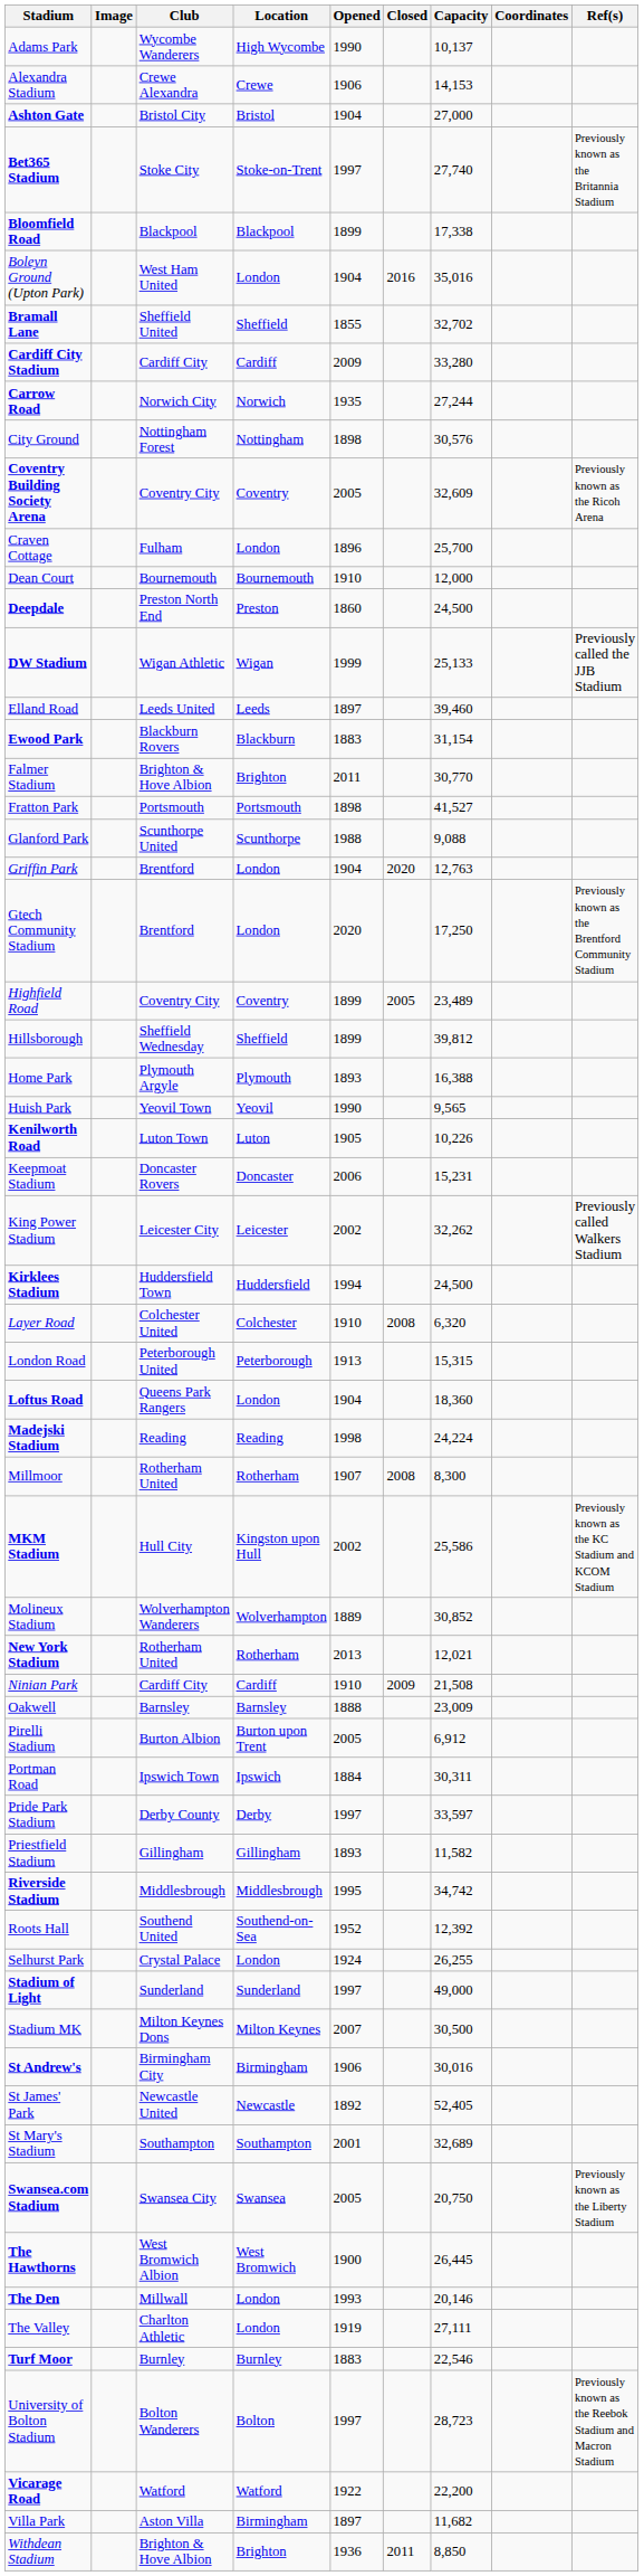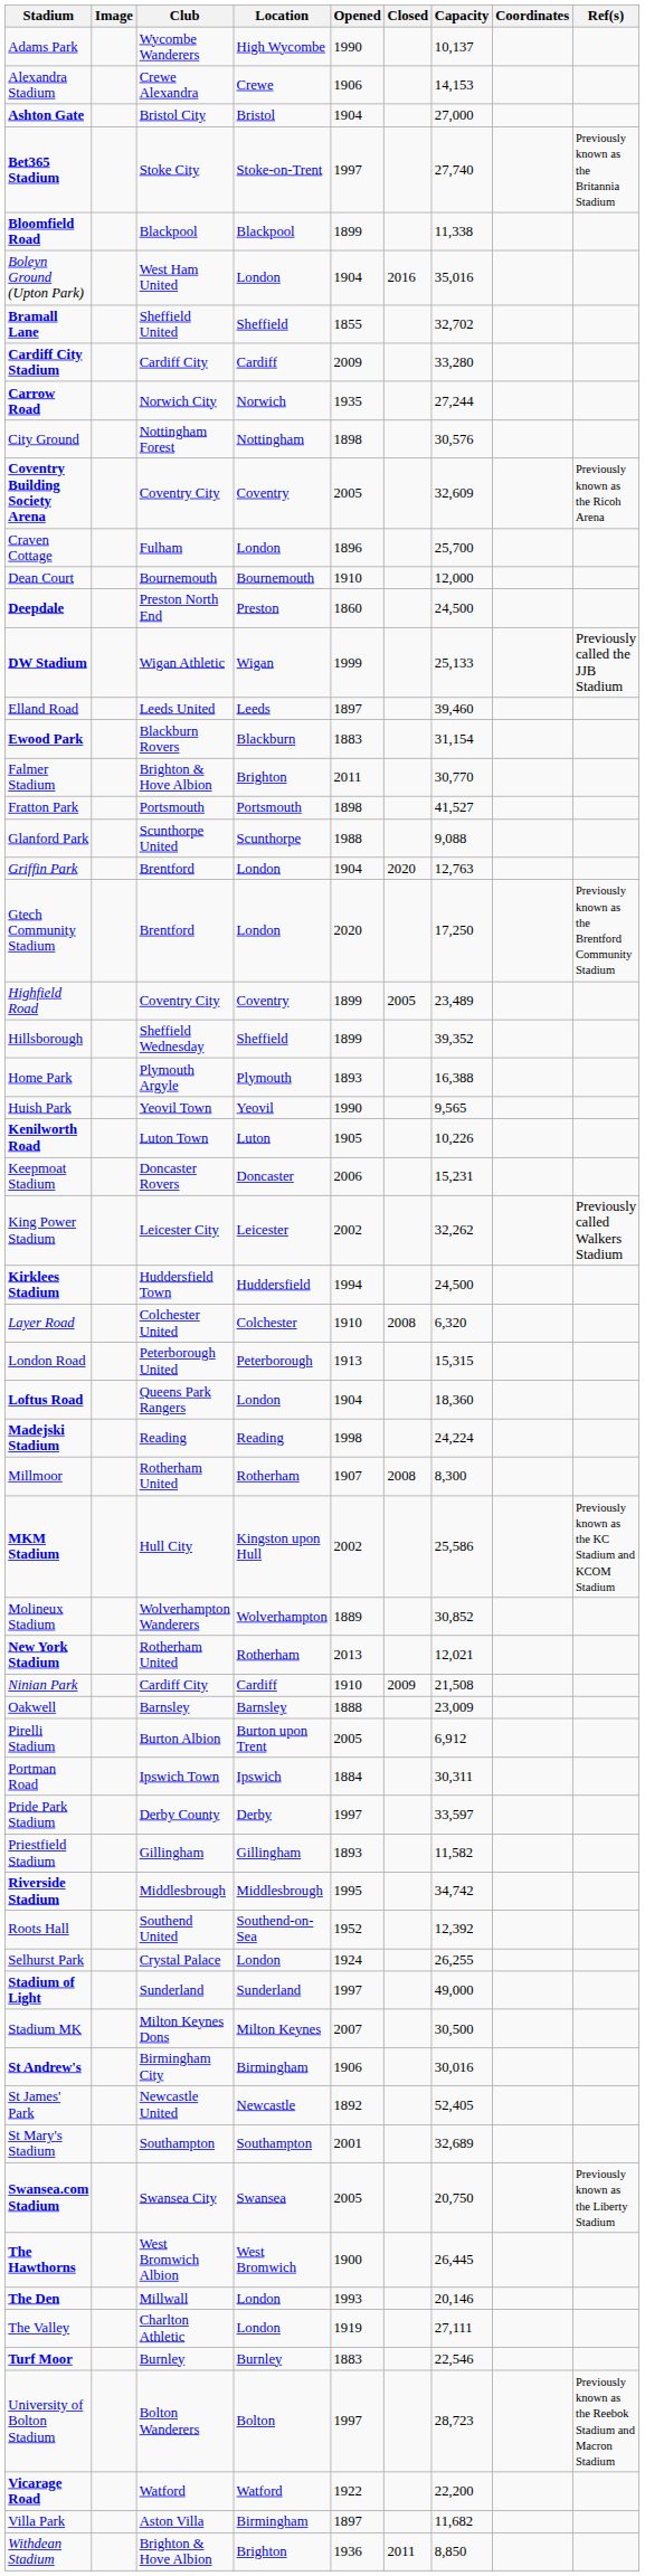 <table class="wikitable sortable">
 <tr>
 <th>Stadium</th>
 <th>Image</th>
 <th>Club</th>
 <th>Location</th>
 <th>Opened</th>
 <th>Closed</th>
 <th>Capacity</th>
 <th class="unsortable">Coordinates</th>
 <th class="unsortable">Ref(s)</th>
 </tr>
 <tr>
 <td><a href='#'>Adams Park</a></td>
 <td></td>
 <td><a href='#'>Wycombe Wanderers</a></td>
 <td><a href='#'>High Wycombe</a></td>
 <td>1990</td>
 <td></td>
 <td>10,137</td>
 <td></td>
 <td></td>
 </tr>
 <tr>
 <td><a href='#'>Alexandra Stadium</a></td>
 <td></td>
 <td><a href='#'>Crewe Alexandra</a></td>
 <td><a href='#'>Crewe</a></td>
 <td>1906</td>
 <td></td>
 <td>14,153</td>
 <td></td>
 <td></td>
 </tr>
 <tr>
 <td><strong><a href='#'>Ashton Gate</a></strong></td>
 <td></td>
 <td><a href='#'>Bristol City</a></td>
 <td><a href='#'>Bristol</a></td>
 <td>1904</td>
 <td></td>
 <td>27,000</td>
 <td></td>
 <td></td>
 </tr>
 <tr>
 <td><strong><a href='#'>Bet365 Stadium</a></strong></td>
 <td></td>
 <td><a href='#'>Stoke City</a></td>
 <td><a href='#'>Stoke-on-Trent</a></td>
 <td>1997</td>
 <td></td>
 <td>27,740</td>
 <td></td>
 <td><small>Previously known as the Britannia Stadium</small></td>
 </tr>
 <tr>
 <td><strong><a href='#'>Bloomfield Road</a></strong></td>
 <td></td>
 <td><a href='#'>Blackpool</a></td>
 <td><a href='#'>Blackpool</a></td>
 <td>1899</td>
 <td></td>
-<td>17,338</td>
+<td>11,338</td>
 <td></td>
 <td></td>
 </tr>
 <tr>
 <td><em><a href='#'>Boleyn Ground</a><br>(Upton Park)</em></td>
 <td></td>
 <td><a href='#'>West Ham United</a></td>
 <td><a href='#'>London</a></td>
 <td>1904</td>
 <td>2016</td>
 <td>35,016</td>
 <td></td>
 <td></td>
 </tr>
 <tr>
 <td><strong><a href='#'>Bramall Lane</a></strong></td>
 <td></td>
 <td><a href='#'>Sheffield United</a></td>
 <td><a href='#'>Sheffield</a></td>
 <td>1855</td>
 <td></td>
 <td>32,702</td>
 <td></td>
 <td></td>
 </tr>
 <tr>
 <td><strong><a href='#'>Cardiff City Stadium</a></strong></td>
 <td></td>
 <td><a href='#'>Cardiff City</a></td>
 <td><a href='#'>Cardiff</a></td>
 <td>2009</td>
 <td></td>
 <td>33,280</td>
 <td></td>
 <td></td>
 </tr>
 <tr>
 <td><strong><a href='#'>Carrow Road</a></strong></td>
 <td></td>
 <td><a href='#'>Norwich City</a></td>
 <td><a href='#'>Norwich</a></td>
 <td>1935</td>
 <td></td>
 <td>27,244</td>
 <td></td>
 <td></td>
 </tr>
 <tr>
 <td><a href='#'>City Ground</a></td>
 <td></td>
 <td><a href='#'>Nottingham Forest</a></td>
 <td><a href='#'>Nottingham</a></td>
 <td>1898</td>
 <td></td>
 <td>30,576</td>
 <td></td>
 <td></td>
 </tr>
 <tr>
 <td><strong><a href='#'>Coventry Building Society Arena</a></strong></td>
 <td></td>
 <td><a href='#'>Coventry City</a></td>
 <td><a href='#'>Coventry</a></td>
 <td>2005</td>
 <td></td>
 <td>32,609</td>
 <td></td>
 <td><small>Previously known as the Ricoh Arena</small></td>
 </tr>
 <tr>
 <td><a href='#'>Craven Cottage</a></td>
 <td></td>
 <td><a href='#'>Fulham</a></td>
 <td><a href='#'>London</a></td>
 <td>1896</td>
 <td></td>
 <td>25,700</td>
 <td></td>
 <td></td>
 </tr>
 <tr>
 <td><a href='#'>Dean Court</a></td>
 <td></td>
 <td><a href='#'>Bournemouth</a></td>
 <td><a href='#'>Bournemouth</a></td>
 <td>1910</td>
 <td></td>
 <td>12,000</td>
 <td></td>
 <td></td>
 </tr>
 <tr>
 <td><strong><a href='#'>Deepdale</a></strong></td>
 <td></td>
 <td><a href='#'>Preston North End</a></td>
 <td><a href='#'>Preston</a></td>
 <td>1860</td>
 <td></td>
 <td>24,500</td>
 <td></td>
 <td></td>
 </tr>
 <tr>
 <td><strong><a href='#'>DW Stadium</a></strong></td>
 <td></td>
 <td><a href='#'>Wigan Athletic</a></td>
 <td><a href='#'>Wigan</a></td>
 <td>1999</td>
 <td></td>
 <td>25,133</td>
 <td></td>
 <td>Previously called the JJB Stadium</td>
 </tr>
 <tr>
 <td><a href='#'>Elland Road</a></td>
 <td></td>
 <td><a href='#'>Leeds United</a></td>
 <td><a href='#'>Leeds</a></td>
 <td>1897</td>
 <td></td>
 <td>39,460</td>
 <td></td>
 <td></td>
 </tr>
 <tr>
 <td><strong><a href='#'>Ewood Park</a></strong></td>
 <td></td>
 <td><a href='#'>Blackburn Rovers</a></td>
 <td><a href='#'>Blackburn</a></td>
 <td>1883</td>
 <td></td>
 <td>31,154</td>
 <td></td>
 <td></td>
 </tr>
 <tr>
 <td><a href='#'>Falmer Stadium</a></td>
 <td></td>
 <td><a href='#'>Brighton & Hove Albion</a></td>
 <td><a href='#'>Brighton</a></td>
 <td>2011</td>
 <td></td>
 <td>30,770</td>
 <td></td>
 <td></td>
 </tr>
 <tr>
 <td><a href='#'>Fratton Park</a></td>
 <td></td>
 <td><a href='#'>Portsmouth</a></td>
 <td><a href='#'>Portsmouth</a></td>
 <td>1898</td>
 <td></td>
 <td>41,527</td>
 <td></td>
 <td></td>
 </tr>
 <tr>
 <td><a href='#'>Glanford Park</a></td>
 <td></td>
 <td><a href='#'>Scunthorpe United</a></td>
 <td><a href='#'>Scunthorpe</a></td>
 <td>1988</td>
 <td></td>
 <td>9,088</td>
 <td></td>
 <td></td>
 </tr>
 <tr>
 <td><em><a href='#'>Griffin Park</a></em></td>
 <td></td>
 <td><a href='#'>Brentford</a></td>
 <td><a href='#'>London</a></td>
 <td>1904</td>
 <td>2020</td>
 <td>12,763</td>
 <td></td>
 <td></td>
 </tr>
 <tr>
 <td><a href='#'>Gtech Community Stadium</a></td>
 <td></td>
 <td><a href='#'>Brentford</a></td>
 <td><a href='#'>London</a></td>
 <td>2020</td>
 <td></td>
 <td>17,250</td>
 <td></td>
 <td><small>Previously known as the Brentford Community Stadium</small></td>
 </tr>
 <tr>
 <td><em><a href='#'>Highfield Road</a></em></td>
 <td></td>
 <td><a href='#'>Coventry City</a></td>
 <td><a href='#'>Coventry</a></td>
 <td>1899</td>
 <td>2005</td>
 <td>23,489</td>
 <td></td>
 <td></td>
 </tr>
 <tr>
 <td><a href='#'>Hillsborough</a></td>
 <td></td>
 <td><a href='#'>Sheffield Wednesday</a></td>
 <td><a href='#'>Sheffield</a></td>
 <td>1899</td>
 <td></td>
-<td>39,812</td>
+<td>39,352</td>
 <td></td>
 <td></td>
 </tr>
 <tr>
 <td><a href='#'>Home Park</a></td>
 <td></td>
 <td><a href='#'>Plymouth Argyle</a></td>
 <td><a href='#'>Plymouth</a></td>
 <td>1893</td>
 <td></td>
 <td>16,388</td>
 <td></td>
 <td></td>
 </tr>
 <tr>
 <td><a href='#'>Huish Park</a></td>
 <td></td>
 <td><a href='#'>Yeovil Town</a></td>
 <td><a href='#'>Yeovil</a></td>
 <td>1990</td>
 <td></td>
 <td>9,565</td>
 <td></td>
 <td></td>
 </tr>
 <tr>
 <td><strong><a href='#'>Kenilworth Road</a></strong></td>
 <td></td>
 <td><a href='#'>Luton Town</a></td>
 <td><a href='#'>Luton</a></td>
 <td>1905</td>
 <td></td>
 <td>10,226</td>
 <td></td>
 <td></td>
 </tr>
 <tr>
 <td><a href='#'>Keepmoat Stadium</a></td>
 <td></td>
 <td><a href='#'>Doncaster Rovers</a></td>
 <td><a href='#'>Doncaster</a></td>
 <td>2006</td>
 <td></td>
 <td>15,231</td>
 <td></td>
 <td></td>
 </tr>
 <tr>
 <td><a href='#'>King Power Stadium</a></td>
 <td></td>
 <td><a href='#'>Leicester City</a></td>
 <td><a href='#'>Leicester</a></td>
 <td>2002</td>
 <td></td>
 <td>32,262</td>
 <td></td>
 <td>Previously called Walkers Stadium</td>
 </tr>
 <tr>
 <td><strong><a href='#'>Kirklees Stadium</a></strong></td>
 <td></td>
 <td><a href='#'>Huddersfield Town</a></td>
 <td><a href='#'>Huddersfield</a></td>
 <td>1994</td>
 <td></td>
 <td>24,500</td>
 <td></td>
 <td></td>
 </tr>
 <tr>
 <td><em><a href='#'>Layer Road</a></em></td>
 <td></td>
 <td><a href='#'>Colchester United</a></td>
 <td><a href='#'>Colchester</a></td>
 <td>1910</td>
 <td>2008</td>
 <td>6,320</td>
 <td></td>
 <td></td>
 </tr>
 <tr>
 <td><a href='#'>London Road</a></td>
 <td></td>
 <td><a href='#'>Peterborough United</a></td>
 <td><a href='#'>Peterborough</a></td>
 <td>1913</td>
 <td></td>
 <td>15,315</td>
 <td></td>
 <td></td>
 </tr>
 <tr>
 <td><strong><a href='#'>Loftus Road</a></strong></td>
 <td></td>
 <td><a href='#'>Queens Park Rangers</a></td>
 <td><a href='#'>London</a></td>
 <td>1904</td>
 <td></td>
 <td>18,360</td>
 <td></td>
 <td></td>
 </tr>
 <tr>
 <td><strong><a href='#'>Madejski Stadium</a></strong></td>
 <td></td>
 <td><a href='#'>Reading</a></td>
 <td><a href='#'>Reading</a></td>
 <td>1998</td>
 <td></td>
 <td>24,224</td>
 <td></td>
 <td></td>
 </tr>
 <tr>
 <td><a href='#'>Millmoor</a></td>
 <td></td>
 <td><a href='#'>Rotherham United</a></td>
 <td><a href='#'>Rotherham</a></td>
 <td>1907</td>
 <td>2008</td>
 <td>8,300</td>
 <td></td>
 <td></td>
 </tr>
 <tr>
 <td><strong><a href='#'>MKM Stadium</a></strong></td>
 <td></td>
 <td><a href='#'>Hull City</a></td>
 <td><a href='#'>Kingston upon Hull</a></td>
 <td>2002</td>
 <td></td>
 <td>25,586</td>
 <td></td>
 <td><small>Previously known as the KC Stadium and KCOM Stadium</small></td>
 </tr>
 <tr>
 <td><a href='#'>Molineux Stadium</a></td>
 <td></td>
 <td><a href='#'>Wolverhampton Wanderers</a></td>
 <td><a href='#'>Wolverhampton</a></td>
 <td>1889</td>
 <td></td>
 <td>30,852</td>
 <td></td>
 <td></td>
 </tr>
 <tr>
 <td><strong><a href='#'>New York Stadium</a></strong></td>
 <td></td>
 <td><a href='#'>Rotherham United</a></td>
 <td><a href='#'>Rotherham</a></td>
 <td>2013</td>
 <td></td>
 <td>12,021</td>
 <td></td>
 <td></td>
 </tr>
 <tr>
 <td><em><a href='#'>Ninian Park</a></em></td>
 <td></td>
 <td><a href='#'>Cardiff City</a></td>
 <td><a href='#'>Cardiff</a></td>
 <td>1910</td>
 <td>2009</td>
 <td>21,508</td>
 <td></td>
 <td></td>
 </tr>
 <tr>
 <td><a href='#'>Oakwell</a></td>
 <td></td>
 <td><a href='#'>Barnsley</a></td>
 <td><a href='#'>Barnsley</a></td>
 <td>1888</td>
 <td></td>
 <td>23,009</td>
 <td></td>
 <td></td>
 </tr>
 <tr>
 <td><a href='#'>Pirelli Stadium</a></td>
 <td></td>
 <td><a href='#'>Burton Albion</a></td>
 <td><a href='#'>Burton upon Trent</a></td>
 <td>2005</td>
 <td></td>
 <td>6,912</td>
 <td></td>
 <td></td>
 </tr>
 <tr>
 <td><a href='#'>Portman Road</a></td>
 <td></td>
 <td><a href='#'>Ipswich Town</a></td>
 <td><a href='#'>Ipswich</a></td>
 <td>1884</td>
 <td></td>
 <td>30,311</td>
 <td></td>
 <td></td>
 </tr>
 <tr>
 <td><a href='#'>Pride Park Stadium</a></td>
 <td></td>
 <td><a href='#'>Derby County</a></td>
 <td><a href='#'>Derby</a></td>
 <td>1997</td>
 <td></td>
 <td>33,597</td>
 <td></td>
 <td></td>
 </tr>
 <tr>
 <td><a href='#'>Priestfield Stadium</a></td>
 <td></td>
 <td><a href='#'>Gillingham</a></td>
 <td><a href='#'>Gillingham</a></td>
 <td>1893</td>
 <td></td>
 <td>11,582</td>
 <td></td>
 <td></td>
 </tr>
 <tr>
 <td><strong><a href='#'>Riverside Stadium</a></strong></td>
 <td></td>
 <td><a href='#'>Middlesbrough</a></td>
 <td><a href='#'>Middlesbrough</a></td>
 <td>1995</td>
 <td></td>
 <td>34,742</td>
 <td></td>
 <td></td>
 </tr>
 <tr>
 <td><a href='#'>Roots Hall</a></td>
 <td></td>
 <td><a href='#'>Southend United</a></td>
 <td><a href='#'>Southend-on-Sea</a></td>
 <td>1952</td>
 <td></td>
 <td>12,392</td>
 <td></td>
 <td></td>
 </tr>
 <tr>
 <td><a href='#'>Selhurst Park</a></td>
 <td></td>
 <td><a href='#'>Crystal Palace</a></td>
 <td><a href='#'>London</a></td>
 <td>1924</td>
 <td></td>
 <td>26,255</td>
 <td></td>
 <td></td>
 </tr>
 <tr>
 <td><strong><a href='#'>Stadium of Light</a></strong></td>
 <td></td>
 <td><a href='#'>Sunderland</a></td>
 <td><a href='#'>Sunderland</a></td>
 <td>1997</td>
 <td></td>
 <td>49,000</td>
 <td></td>
 <td></td>
 </tr>
 <tr>
 <td><a href='#'>Stadium MK</a></td>
 <td></td>
 <td><a href='#'>Milton Keynes Dons</a></td>
 <td><a href='#'>Milton Keynes</a></td>
 <td>2007</td>
 <td></td>
 <td>30,500</td>
 <td></td>
 <td></td>
 </tr>
 <tr>
 <td><strong><a href='#'>St Andrew's</a></strong></td>
 <td></td>
 <td><a href='#'>Birmingham City</a></td>
 <td><a href='#'>Birmingham</a></td>
 <td>1906</td>
 <td></td>
 <td>30,016</td>
 <td></td>
 <td></td>
 </tr>
 <tr>
 <td><a href='#'>St James' Park</a></td>
 <td></td>
 <td><a href='#'>Newcastle United</a></td>
 <td><a href='#'>Newcastle</a></td>
 <td>1892</td>
 <td></td>
 <td>52,405</td>
 <td></td>
 <td></td>
 </tr>
 <tr>
 <td><a href='#'>St Mary's Stadium</a></td>
 <td></td>
 <td><a href='#'>Southampton</a></td>
 <td><a href='#'>Southampton</a></td>
 <td>2001</td>
 <td></td>
 <td>32,689</td>
 <td></td>
 <td></td>
 </tr>
 <tr>
 <td><strong><a href='#'>Swansea.com Stadium</a></strong></td>
 <td></td>
 <td><a href='#'>Swansea City</a></td>
 <td><a href='#'>Swansea</a></td>
 <td>2005</td>
 <td></td>
 <td>20,750</td>
 <td></td>
 <td><small>Previously known as the Liberty Stadium</small></td>
 </tr>
 <tr>
 <td><strong><a href='#'>The Hawthorns</a></strong></td>
 <td></td>
 <td><a href='#'>West Bromwich Albion</a></td>
 <td><a href='#'>West Bromwich</a></td>
 <td>1900</td>
 <td></td>
 <td>26,445</td>
 <td></td>
 <td></td>
 </tr>
 <tr>
 <td><strong><a href='#'>The Den</a></strong></td>
 <td></td>
 <td><a href='#'>Millwall</a></td>
 <td><a href='#'>London</a></td>
 <td>1993</td>
 <td></td>
 <td>20,146</td>
 <td></td>
 <td></td>
 </tr>
 <tr>
 <td><a href='#'>The Valley</a></td>
 <td></td>
 <td><a href='#'>Charlton Athletic</a></td>
 <td><a href='#'>London</a></td>
 <td>1919</td>
 <td></td>
 <td>27,111</td>
 <td></td>
 <td></td>
 </tr>
 <tr>
 <td><strong><a href='#'>Turf Moor</a></strong></td>
 <td></td>
 <td><a href='#'>Burnley</a></td>
 <td><a href='#'>Burnley</a></td>
 <td>1883</td>
 <td></td>
 <td>22,546</td>
 <td></td>
 <td></td>
 </tr>
 <tr>
 <td><a href='#'>University of Bolton Stadium</a></td>
 <td></td>
 <td><a href='#'>Bolton Wanderers</a></td>
 <td><a href='#'>Bolton</a></td>
 <td>1997</td>
 <td></td>
 <td>28,723</td>
 <td></td>
 <td><small>Previously known as the Reebok Stadium and Macron Stadium</small></td>
 </tr>
 <tr>
 <td><strong><a href='#'>Vicarage Road</a></strong></td>
 <td></td>
 <td><a href='#'>Watford</a></td>
 <td><a href='#'>Watford</a></td>
 <td>1922</td>
 <td></td>
 <td>22,200</td>
 <td></td>
 <td></td>
 </tr>
 <tr>
 <td><a href='#'>Villa Park</a></td>
 <td></td>
 <td><a href='#'>Aston Villa</a></td>
 <td><a href='#'>Birmingham</a></td>
 <td>1897</td>
 <td></td>
 <td>11,682</td>
 <td></td>
 <td></td>
 </tr>
 <tr>
 <td><em><a href='#'>Withdean Stadium</a></em></td>
 <td></td>
 <td><a href='#'>Brighton & Hove Albion</a></td>
 <td><a href='#'>Brighton</a></td>
 <td>1936</td>
 <td>2011</td>
 <td>8,850</td>
 <td></td>
 <td></td>
 </tr>
 </table>
